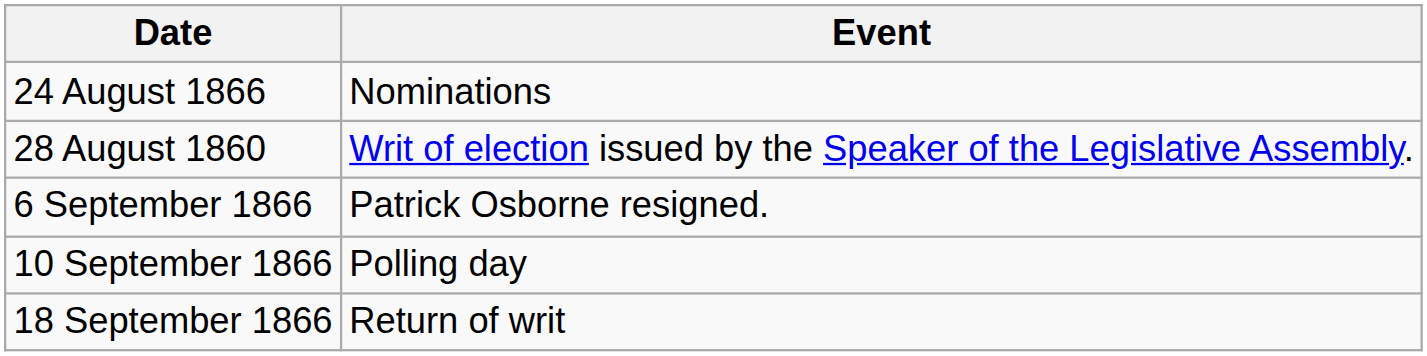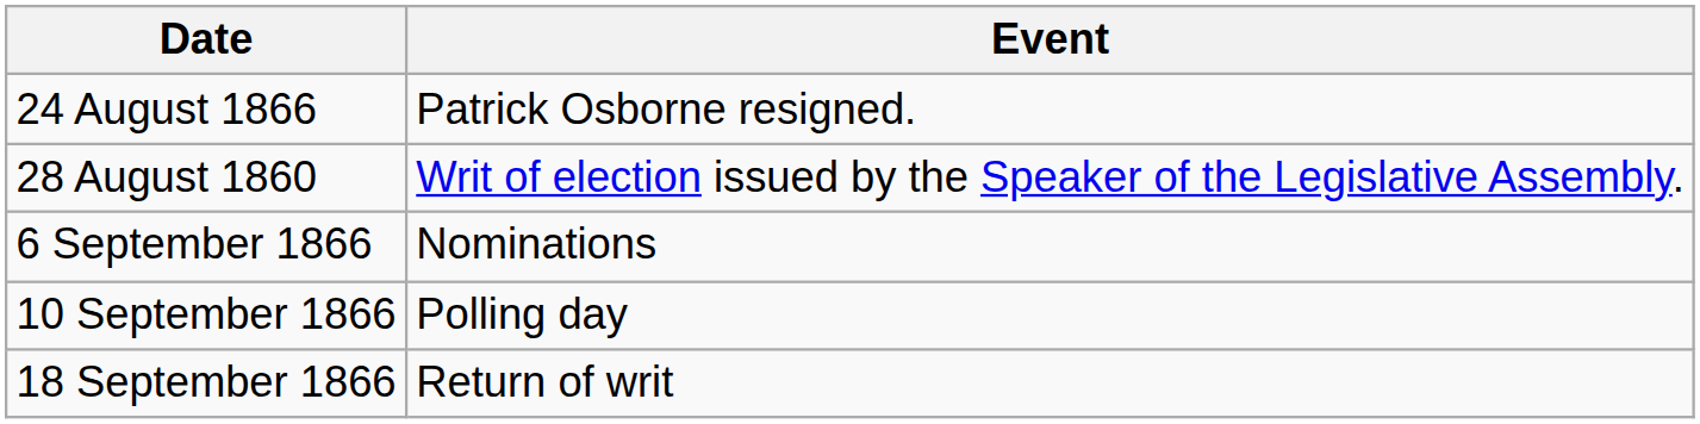 <table class="wikitable">
 <tr>
 <th>Date</th>
 <th>Event</th>
 </tr>
 <tr>
 <td>24 August 1866</td>
-<td>Nominations</td>
+<td>Patrick Osborne resigned.</td>
 </tr>
 <tr>
 <td>28 August 1860</td>
 <td><a href='#'>Writ of election</a> issued by the <a href='#'>Speaker of the Legislative Assembly</a>.</td>
 </tr>
 <tr>
 <td>6 September 1866</td>
-<td>Patrick Osborne resigned.</td>
+<td>Nominations</td>
 </tr>
 <tr>
 <td>10 September 1866</td>
 <td>Polling day</td>
 </tr>
 <tr>
 <td>18 September 1866</td>
 <td>Return of writ</td>
 </tr>
 </table>
